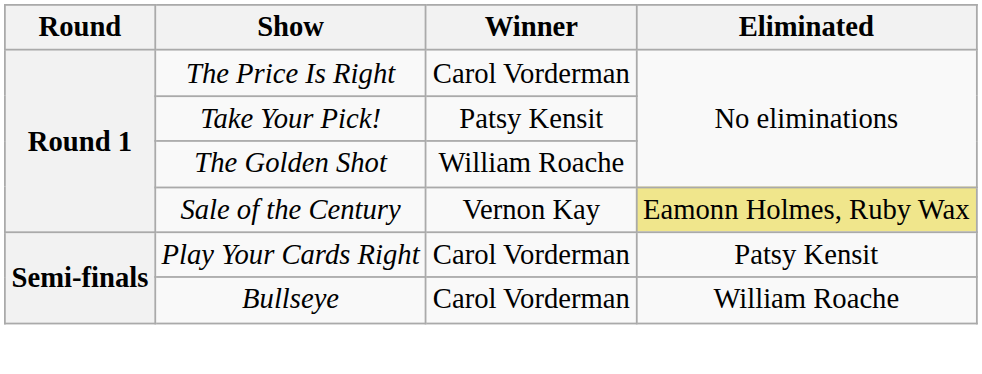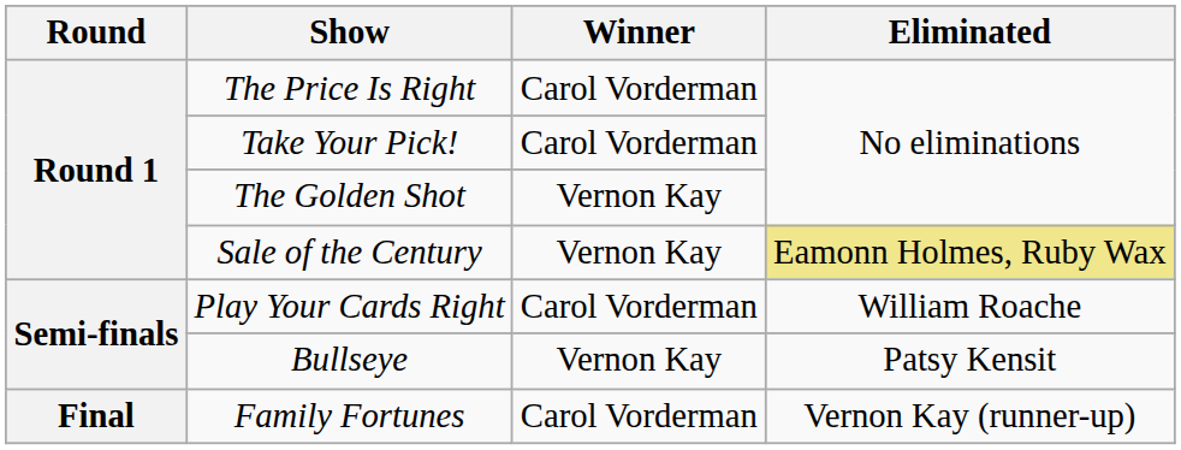 <table class="wikitable" style="text-align:center">
 <tr>
 <th>Round</th>
 <th>Show</th>
 <th>Winner</th>
 <th>Eliminated</th>
 </tr>
 <tr>
 <th rowspan=4>Round 1</th>
 <td><em>The Price Is Right</em></td>
 <td>Carol Vorderman</td>
 <td rowspan=3>No eliminations</td>
 </tr>
 <tr>
 <td><em>Take Your Pick!</em></td>
-<td>Patsy Kensit</td>
+<td>Carol Vorderman</td>
 </tr>
 <tr>
 <td><em>The Golden Shot</em></td>
-<td>William Roache</td>
+<td>Vernon Kay</td>
 </tr>
 <tr>
 <td><em>Sale of the Century</em></td>
 <td>Vernon Kay</td>
 <td style="background: khaki;">Eamonn Holmes, Ruby Wax</td>
 </tr>
 <tr>
 <th rowspan=2>Semi-finals</th>
 <td><em>Play Your Cards Right</em></td>
 <td>Carol Vorderman</td>
+<td>William Roache</td>
+</tr>
+<tr>
+<td><em>Bullseye</em></td>
+<td>Vernon Kay</td>
 <td>Patsy Kensit</td>
 </tr>
 <tr>
-<td><em>Bullseye</em></td>
+<th>Final</th>
+<td><em>Family Fortunes</em></td>
 <td>Carol Vorderman</td>
-<td>William Roache</td>
+<td>Vernon Kay (runner-up)</td>
 </tr>
 </table>
